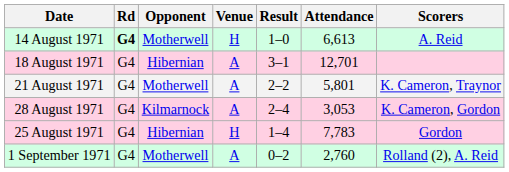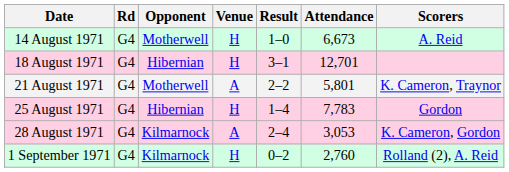 <table class="wikitable sortable" style="font-size:95%; text-align:center">
 <tr>
 <th>Date</th>
 <th>Rd</th>
 <th>Opponent</th>
 <th>Venue</th>
 <th>Result</th>
 <th>Attendance</th>
 <th>Scorers</th>
 </tr>
 <tr bgcolor = "#d0ffe3">
 <td>14 August 1971</td>
-<td><strong>G4</strong></td>
+<td>G4</td>
 <td><a href='#'>Motherwell</a></td>
 <td><a href='#'>H</a></td>
 <td>1–0</td>
-<td>6,613</td>
+<td>6,673</td>
 <td><a href='#'>A. Reid</a></td>
 </tr>
 <tr bgcolor = "#ffd0e3">
 <td>18 August 1971</td>
 <td>G4</td>
 <td><a href='#'>Hibernian</a></td>
-<td><a href='#'>A</a></td>
+<td><a href='#'>H</a></td>
 <td>3–1</td>
 <td>12,701</td>
 <td></td>
 </tr>
 <tr bgcolor = "#f3f3f3">
 <td>21 August 1971</td>
 <td>G4</td>
 <td><a href='#'>Motherwell</a></td>
 <td><a href='#'>A</a></td>
 <td>2–2</td>
 <td>5,801</td>
 <td><a href='#'>K. Cameron</a>, <a href='#'>Traynor</a></td>
 </tr>
 <tr bgcolor = "#ffd0e3">
+<td>25 August 1971</td>
+<td>G4</td>
+<td><a href='#'>Hibernian</a></td>
+<td><a href='#'>H</a></td>
+<td>1–4</td>
+<td>7,783</td>
+<td><a href='#'>Gordon</a></td>
+</tr>
+<tr bgcolor = "#ffd0e3">
 <td>28 August 1971</td>
 <td>G4</td>
 <td><a href='#'>Kilmarnock</a></td>
 <td><a href='#'>A</a></td>
 <td>2–4</td>
 <td>3,053</td>
 <td><a href='#'>K. Cameron</a>, <a href='#'>Gordon</a></td>
 </tr>
-<tr bgcolor = "#ffd0e3">
-<td>25 August 1971</td>
-<td>G4</td>
-<td><a href='#'>Hibernian</a></td>
-<td><a href='#'>H</a></td>
-<td>1–4</td>
-<td>7,783</td>
-<td><a href='#'>Gordon</a></td>
-</tr>
 <tr bgcolor = "#d0ffe3">
 <td>1 September 1971</td>
 <td>G4</td>
-<td><a href='#'>Motherwell</a></td>
-<td><a href='#'>A</a></td>
+<td><a href='#'>Kilmarnock</a></td>
+<td><a href='#'>H</a></td>
 <td>0–2</td>
 <td>2,760</td>
 <td><a href='#'>Rolland</a> (2), <a href='#'>A. Reid</a></td>
 </tr>
 </table>
